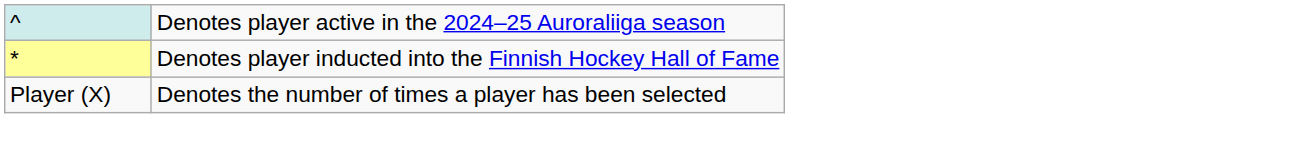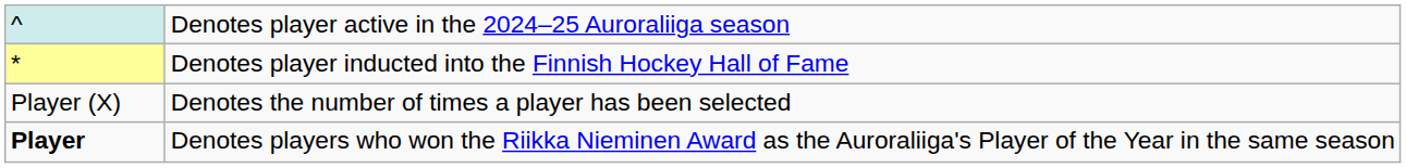 <table class="wikitable sortable">
 <tr>
 <td style="background-color:#CFECEC; border:1px solid #aaaaaa; width:6em">^</td>
 <td>Denotes player active in the <a href='#'>2024–25 Auroraliiga season</a></td>
 </tr>
 <tr>
 <td style="background-color:#FFFF99; border:1px solid #aaaaaa; width:6em">*</td>
 <td>Denotes player inducted into the <a href='#'>Finnish Hockey Hall of Fame</a></td>
 </tr>
 <tr>
 <td>Player (X)</td>
 <td>Denotes the number of times a player has been selected</td>
 </tr>
+<tr>
+<td><strong>Player<br></strong></td>
+<td>Denotes players who won the <a href='#'>Riikka Nieminen Award</a> as the Auroraliiga's Player of the Year in the same season</td>
+</tr>
 </table>
